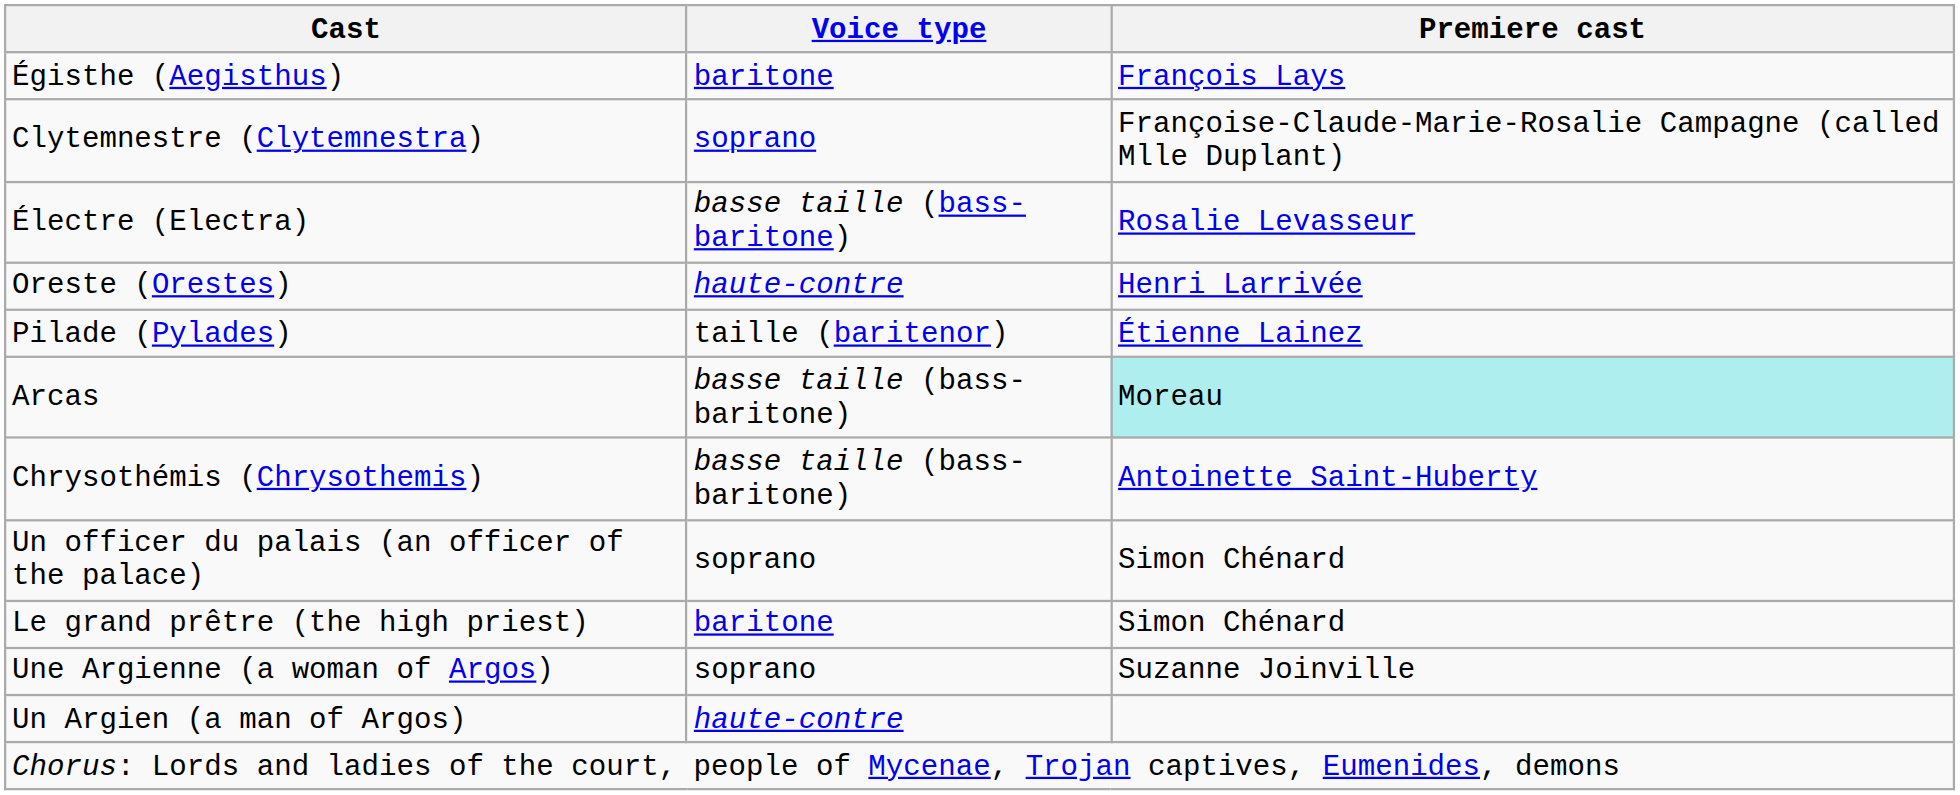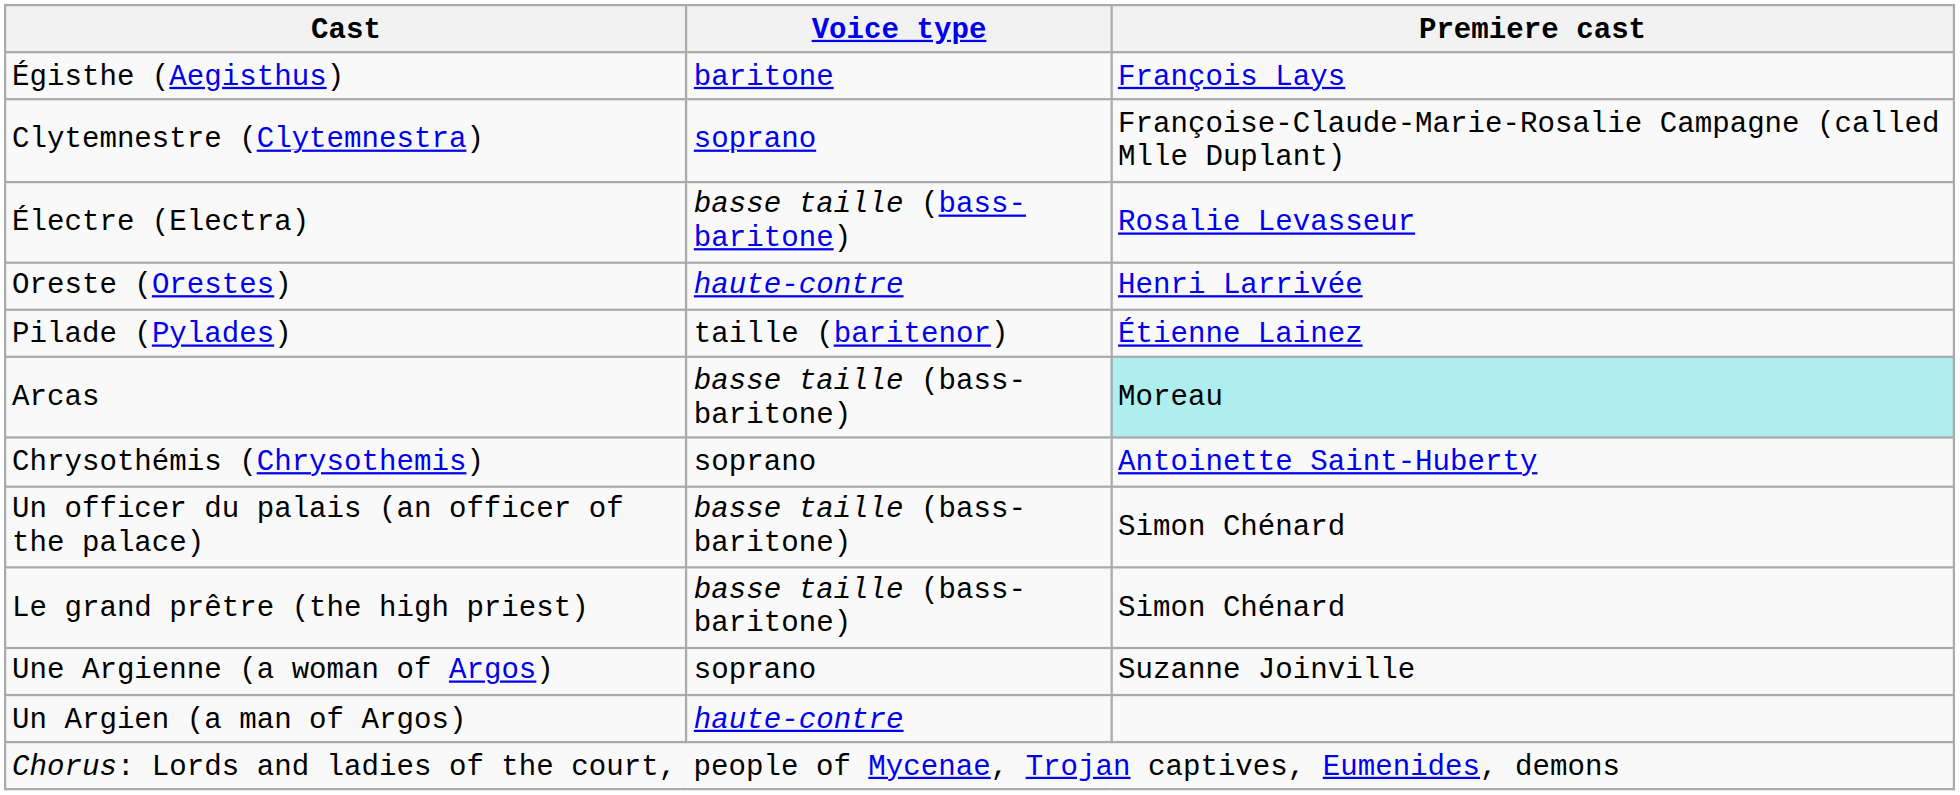 <table class="wikitable">
 <tr>
 <th>Cast</th>
 <th><a href='#'>Voice type</a></th>
 <th>Premiere cast</th>
 </tr>
 <tr>
 <td>Égisthe (<a href='#'>Aegisthus</a>)</td>
 <td><a href='#'>baritone</a></td>
 <td><a href='#'>François Lays</a></td>
 </tr>
 <tr>
 <td>Clytemnestre (<a href='#'>Clytemnestra</a>)</td>
 <td><a href='#'>soprano</a></td>
 <td>Françoise-Claude-Marie-Rosalie Campagne (called Mlle Duplant)</td>
 </tr>
 <tr>
 <td>Électre (Electra)</td>
 <td><em>basse taille</em> (<a href='#'>bass-baritone</a>)</td>
 <td><a href='#'>Rosalie Levasseur</a></td>
 </tr>
 <tr>
 <td>Oreste (<a href='#'>Orestes</a>)</td>
 <td><em><a href='#'>haute-contre</a></em></td>
 <td><a href='#'>Henri Larrivée</a></td>
 </tr>
 <tr>
 <td>Pilade (<a href='#'>Pylades</a>)</td>
 <td>taille (<a href='#'>baritenor</a>)</td>
 <td><a href='#'>Étienne Lainez</a></td>
 </tr>
 <tr>
 <td>Arcas</td>
 <td><em>basse taille</em> (bass-baritone)</td>
 <td style="background: paleturquoise;">Moreau</td>
 </tr>
 <tr>
 <td>Chrysothémis (<a href='#'>Chrysothemis</a>)</td>
-<td><em>basse taille</em> (bass-baritone)</td>
+<td>soprano</td>
 <td><a href='#'>Antoinette Saint-Huberty</a></td>
 </tr>
 <tr>
 <td>Un officer du palais (an officer of the palace)</td>
-<td>soprano</td>
+<td><em>basse taille</em> (bass-baritone)</td>
 <td>Simon Chénard</td>
 </tr>
 <tr>
 <td>Le grand prêtre (the high priest)</td>
-<td><a href='#'>baritone</a></td>
+<td><em>basse taille</em> (bass-baritone)</td>
 <td>Simon Chénard</td>
 </tr>
 <tr>
 <td>Une Argienne (a woman of <a href='#'>Argos</a>)</td>
 <td>soprano</td>
 <td>Suzanne Joinville</td>
 </tr>
 <tr>
 <td>Un Argien (a man of Argos)</td>
 <td><em><a href='#'>haute-contre</a></em></td>
 <td></td>
 </tr>
 <tr>
 <td colspan="3"><em>Chorus</em>: Lords and ladies of the court, people of <a href='#'>Mycenae</a>, <a href='#'>Trojan</a> captives, <a href='#'>Eumenides</a>, demons</td>
 </tr>
 </table>
